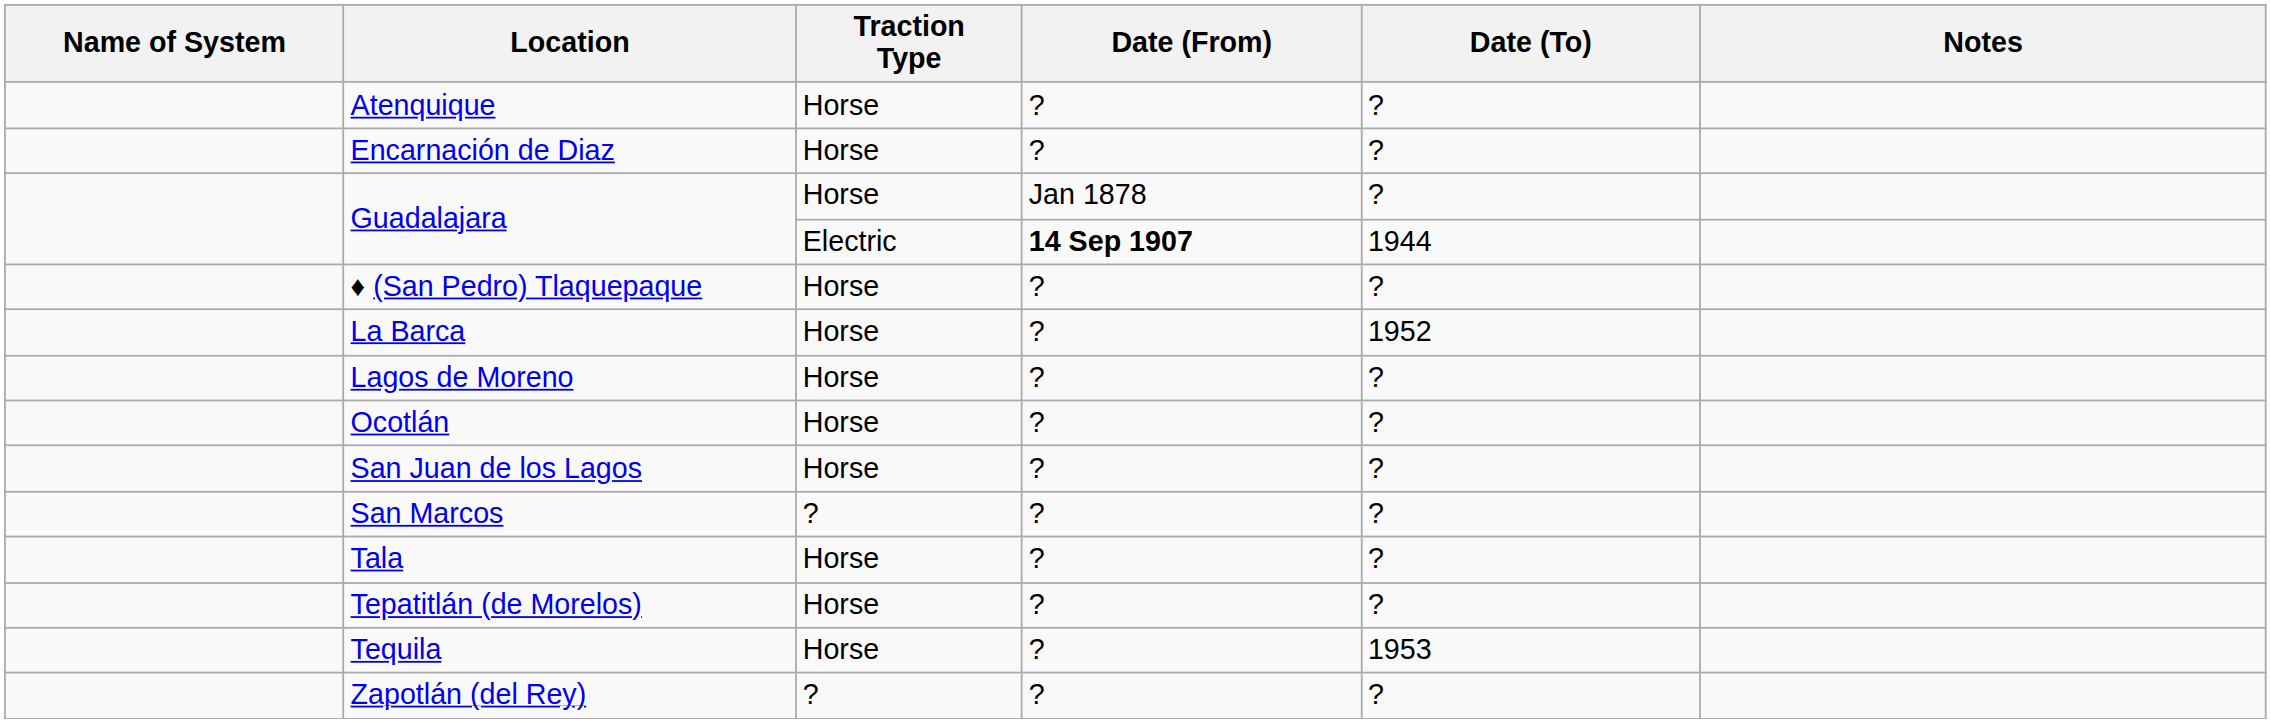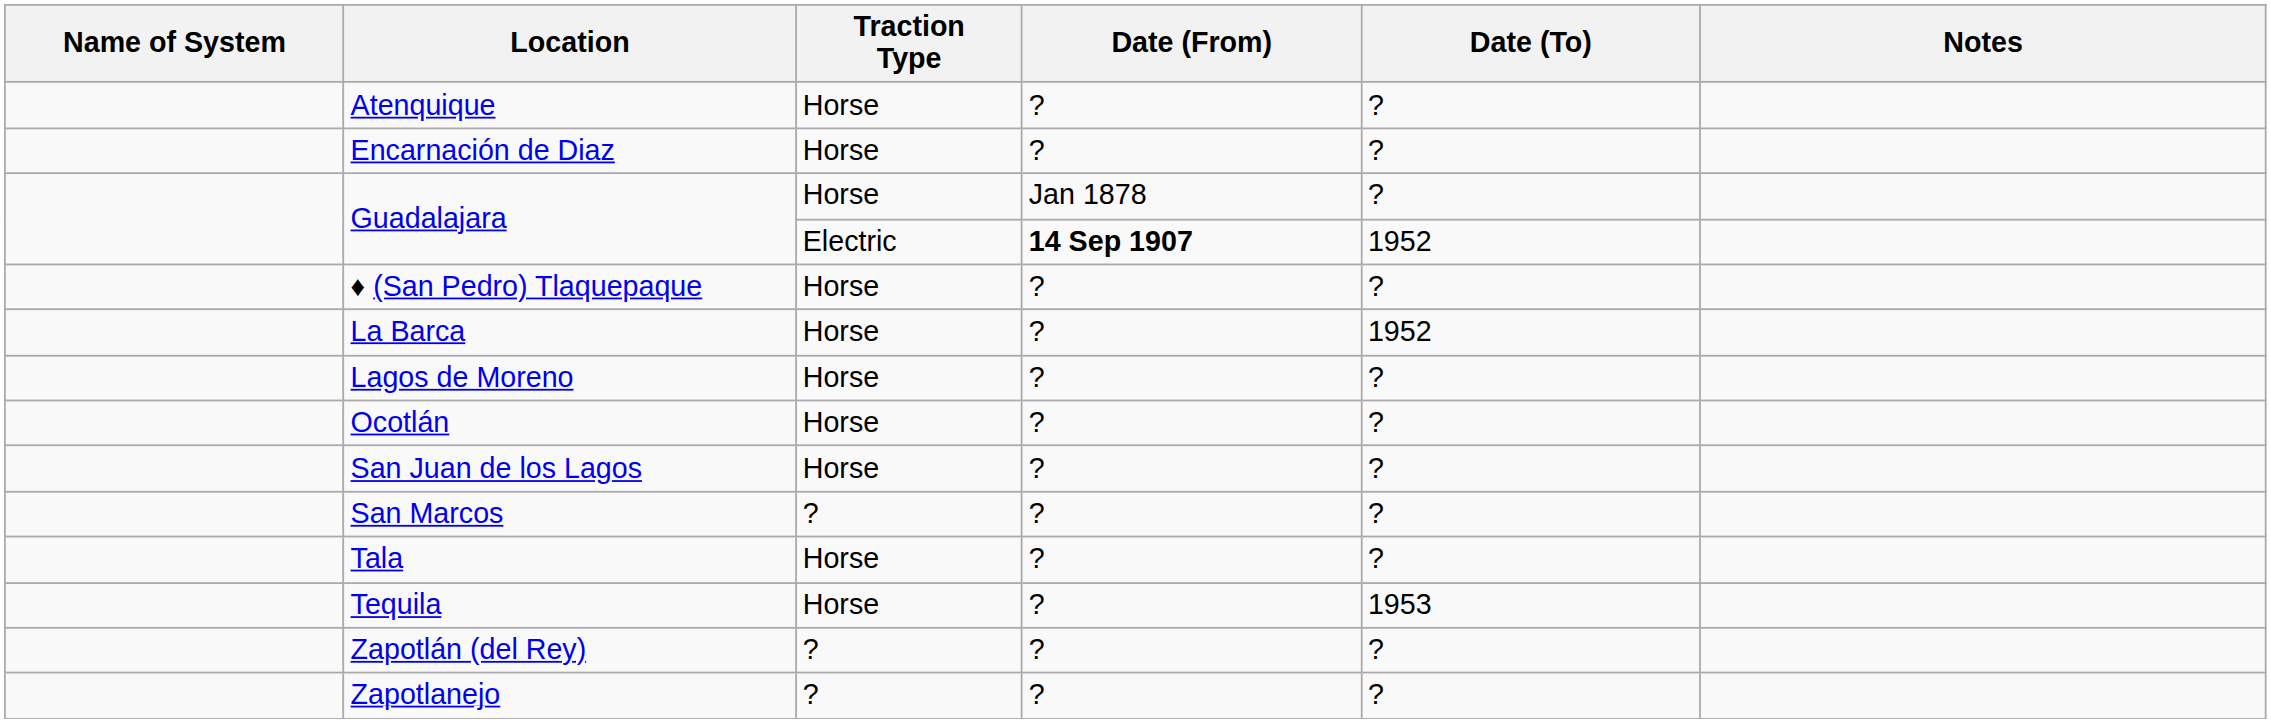 <table class="wikitable" width=100%>
 <tr>
 <th width=15%>Name of System</th>
 <th width=20%>Location</th>
 <th width=10%>Traction<br>Type</th>
 <th width=15%>Date (From)</th>
 <th width=15%>Date (To)</th>
 <th width=25%>Notes</th>
 </tr>
 <tr>
 <td> </td>
 <td><a href='#'>Atenquique</a></td>
 <td>Horse</td>
 <td>?</td>
 <td>?</td>
 <td> </td>
 </tr>
 <tr>
 <td> </td>
 <td><a href='#'>Encarnación de Diaz</a></td>
 <td>Horse</td>
 <td>?</td>
 <td>?</td>
 <td> </td>
 </tr>
 <tr>
 <td rowspan=2> </td>
 <td rowspan=2><a href='#'>Guadalajara</a></td>
 <td>Horse</td>
 <td>Jan 1878</td>
 <td>?</td>
 <td></td>
 </tr>
 <tr>
 <td>Electric</td>
 <td><strong>14 Sep 1907</strong></td>
-<td>1944</td>
+<td>1952</td>
 <td></td>
 </tr>
 <tr>
 <td> </td>
 <td>♦ <a href='#'>(San Pedro) Tlaquepaque</a></td>
 <td>Horse</td>
 <td>?</td>
 <td>?</td>
 <td> </td>
 </tr>
 <tr>
 <td> </td>
 <td><a href='#'>La Barca</a></td>
 <td>Horse</td>
 <td>?</td>
 <td>1952</td>
 <td> </td>
 </tr>
 <tr>
 <td> </td>
 <td><a href='#'>Lagos de Moreno</a></td>
 <td>Horse</td>
 <td>?</td>
 <td>?</td>
 <td> </td>
 </tr>
 <tr>
 <td> </td>
 <td><a href='#'>Ocotlán</a></td>
 <td>Horse</td>
 <td>?</td>
 <td>?</td>
 <td> </td>
 </tr>
 <tr>
 <td> </td>
 <td><a href='#'>San Juan de los Lagos</a></td>
 <td>Horse</td>
 <td>?</td>
 <td>?</td>
 <td> </td>
 </tr>
 <tr>
 <td> </td>
 <td><a href='#'>San Marcos</a></td>
 <td>?</td>
 <td>?</td>
 <td>?</td>
 <td> </td>
 </tr>
 <tr>
 <td> </td>
 <td><a href='#'>Tala</a></td>
 <td>Horse</td>
 <td>?</td>
 <td>?</td>
 <td> </td>
 </tr>
 <tr>
 <td> </td>
-<td><a href='#'>Tepatitlán (de Morelos)</a></td>
-<td>Horse</td>
-<td>?</td>
-<td>?</td>
-<td> </td>
-</tr>
-<tr>
-<td> </td>
 <td><a href='#'>Tequila</a></td>
 <td>Horse</td>
 <td>?</td>
 <td>1953</td>
 <td> </td>
 </tr>
 <tr>
 <td> </td>
 <td><a href='#'>Zapotlán (del Rey)</a></td>
 <td>?</td>
 <td>?</td>
 <td>?</td>
 <td> </td>
 </tr>
 <tr>
+<td> </td>
+<td><a href='#'>Zapotlanejo</a></td>
+<td>?</td>
+<td>?</td>
+<td>?</td>
+<td> </td>
+</tr>
+<tr>
 </tr>
 </table>
